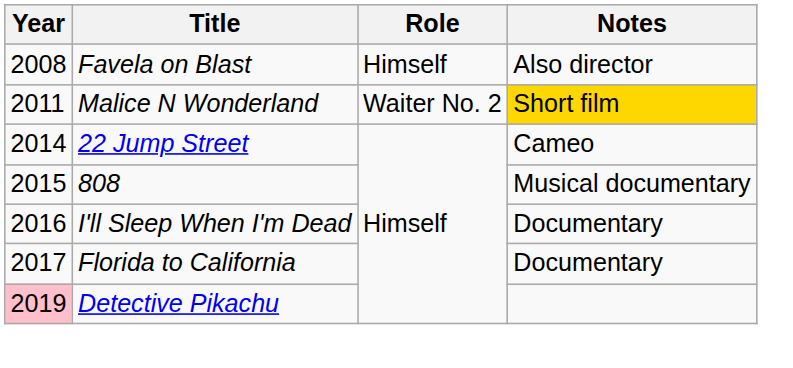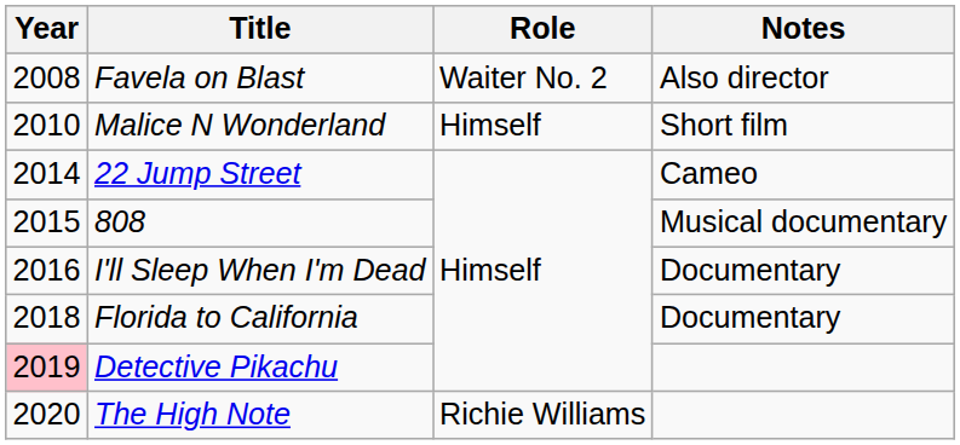 <table class="wikitable sortable">
 <tr>
 <th>Year</th>
 <th>Title</th>
 <th>Role</th>
 <th class="unsortable">Notes</th>
 </tr>
 <tr>
 <td>2008</td>
 <td><em>Favela on Blast</em></td>
-<td>Himself</td>
+<td>Waiter No. 2</td>
 <td>Also director</td>
 </tr>
 <tr>
-<td>2011</td>
+<td>2010</td>
 <td><em>Malice N Wonderland</em></td>
-<td>Waiter No. 2</td>
-<td style="background: gold;">Short film</td>
+<td>Himself</td>
+<td>Short film</td>
 </tr>
 <tr>
 <td>2014</td>
 <td><em><a href='#'>22 Jump Street</a></em></td>
 <td rowspan="5">Himself</td>
 <td>Cameo</td>
 </tr>
 <tr>
 <td>2015</td>
 <td><em>808</em></td>
 <td>Musical documentary</td>
 </tr>
 <tr>
 <td>2016</td>
 <td><em>I'll Sleep When I'm Dead</em></td>
 <td>Documentary</td>
 </tr>
 <tr>
-<td>2017</td>
+<td>2018</td>
 <td><em>Florida to California</em></td>
 <td>Documentary</td>
 </tr>
 <tr>
 <td style="background: pink;">2019</td>
 <td><em><a href='#'>Detective Pikachu</a></em></td>
 <td></td>
 </tr>
+<tr>
+<td>2020</td>
+<td><em><a href='#'>The High Note</a></em></td>
+<td>Richie Williams</td>
+<td></td>
+</tr>
 </table>
